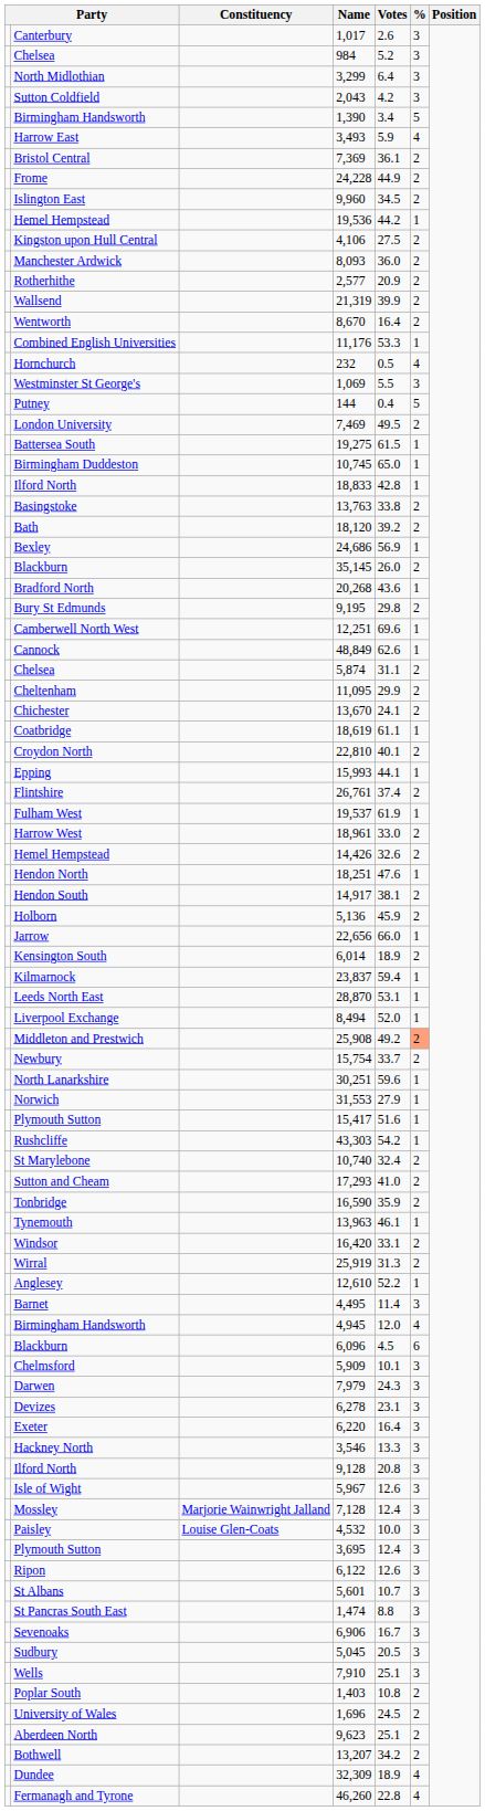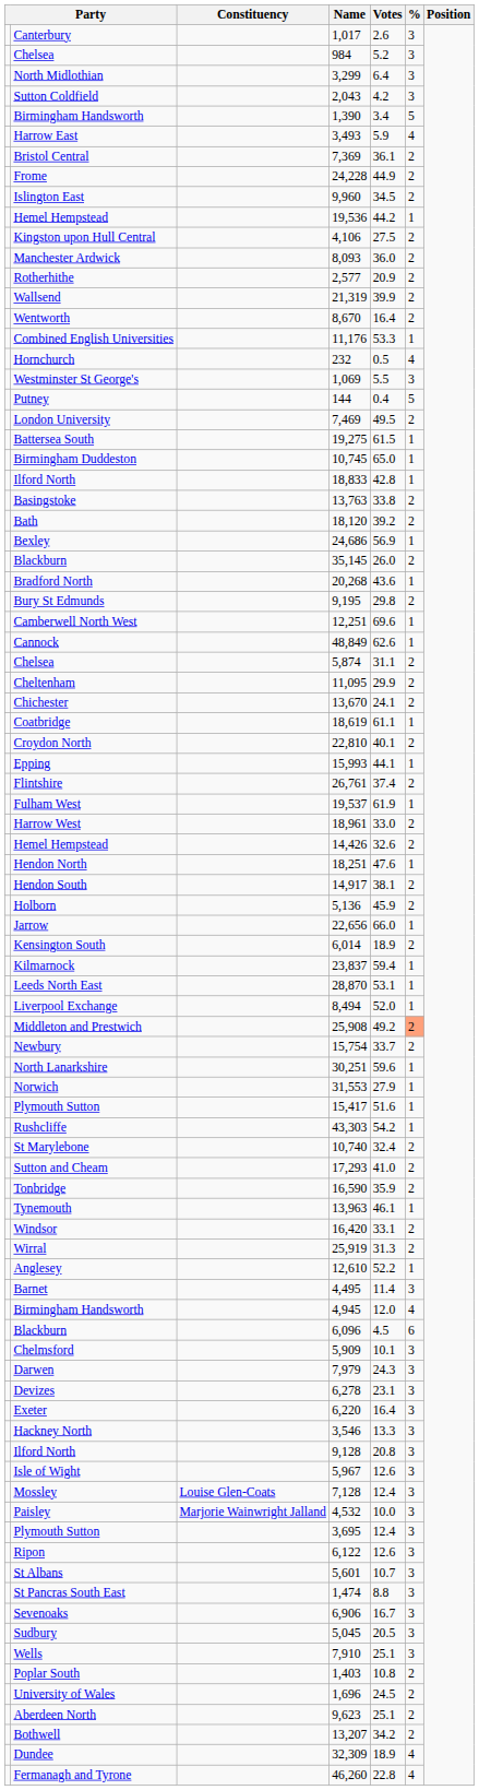 <table class="wikitable sortable">
 <tr>
 <th colspan=2>Party</th>
 <th>Constituency</th>
 <th>Name</th>
 <th>Votes</th>
 <th>%</th>
 <th>Position</th>
 </tr>
 <tr>
 <td></td>
 <td><a href='#'>Canterbury</a></td>
 <td></td>
 <td>1,017</td>
 <td>2.6</td>
 <td>3</td>
 </tr>
 <tr>
 <td></td>
 <td><a href='#'>Chelsea</a></td>
 <td></td>
 <td>984</td>
 <td>5.2</td>
 <td>3</td>
 </tr>
 <tr>
 <td></td>
 <td><a href='#'>North Midlothian</a></td>
 <td></td>
 <td>3,299</td>
 <td>6.4</td>
 <td>3</td>
 </tr>
 <tr>
 <td></td>
 <td><a href='#'>Sutton Coldfield</a></td>
 <td></td>
 <td>2,043</td>
 <td>4.2</td>
 <td>3</td>
 </tr>
 <tr>
 <td></td>
 <td><a href='#'>Birmingham Handsworth</a></td>
 <td></td>
 <td>1,390</td>
 <td>3.4</td>
 <td>5</td>
 </tr>
 <tr>
 <td></td>
 <td><a href='#'>Harrow East</a></td>
 <td></td>
 <td>3,493</td>
 <td>5.9</td>
 <td>4</td>
 </tr>
 <tr>
 <td></td>
 <td><a href='#'>Bristol Central</a></td>
 <td></td>
 <td>7,369</td>
 <td>36.1</td>
 <td>2</td>
 </tr>
 <tr>
 <td></td>
 <td><a href='#'>Frome</a></td>
 <td></td>
 <td>24,228</td>
 <td>44.9</td>
 <td>2</td>
 </tr>
 <tr>
 <td></td>
 <td><a href='#'>Islington East</a></td>
 <td></td>
 <td>9,960</td>
 <td>34.5</td>
 <td>2</td>
 </tr>
 <tr>
 <td></td>
 <td><a href='#'>Hemel Hempstead</a></td>
 <td></td>
 <td>19,536</td>
 <td>44.2</td>
 <td>1</td>
 </tr>
 <tr>
 <td></td>
 <td><a href='#'>Kingston upon Hull Central</a></td>
 <td></td>
 <td>4,106</td>
 <td>27.5</td>
 <td>2</td>
 </tr>
 <tr>
 <td></td>
 <td><a href='#'>Manchester Ardwick</a></td>
 <td></td>
 <td>8,093</td>
 <td>36.0</td>
 <td>2</td>
 </tr>
 <tr>
 <td></td>
 <td><a href='#'>Rotherhithe</a></td>
 <td></td>
 <td>2,577</td>
 <td>20.9</td>
 <td>2</td>
 </tr>
 <tr>
 <td></td>
 <td><a href='#'>Wallsend</a></td>
 <td></td>
 <td>21,319</td>
 <td>39.9</td>
 <td>2</td>
 </tr>
 <tr>
 <td></td>
 <td><a href='#'>Wentworth</a></td>
 <td></td>
 <td>8,670</td>
 <td>16.4</td>
 <td>2</td>
 </tr>
 <tr>
 <td></td>
 <td><a href='#'>Combined English Universities</a></td>
 <td></td>
 <td>11,176</td>
 <td>53.3</td>
 <td>1</td>
 </tr>
 <tr>
 <td></td>
 <td><a href='#'>Hornchurch</a></td>
 <td></td>
 <td>232</td>
 <td>0.5</td>
 <td>4</td>
 </tr>
 <tr>
 <td></td>
 <td><a href='#'>Westminster St George's</a></td>
 <td></td>
 <td>1,069</td>
 <td>5.5</td>
 <td>3</td>
 </tr>
 <tr>
 <td></td>
 <td><a href='#'>Putney</a></td>
 <td></td>
 <td>144</td>
 <td>0.4</td>
 <td>5</td>
 </tr>
 <tr>
 <td></td>
 <td><a href='#'>London University</a></td>
 <td></td>
 <td>7,469</td>
 <td>49.5</td>
 <td>2</td>
 </tr>
 <tr>
 <td></td>
 <td><a href='#'>Battersea South</a></td>
 <td></td>
 <td>19,275</td>
 <td>61.5</td>
 <td>1</td>
 </tr>
 <tr>
 <td></td>
 <td><a href='#'>Birmingham Duddeston</a></td>
 <td></td>
 <td>10,745</td>
 <td>65.0</td>
 <td>1</td>
 </tr>
 <tr>
 <td></td>
 <td><a href='#'>Ilford North</a></td>
 <td></td>
 <td>18,833</td>
 <td>42.8</td>
 <td>1</td>
 </tr>
 <tr>
 <td></td>
 <td><a href='#'>Basingstoke</a></td>
 <td></td>
 <td>13,763</td>
 <td>33.8</td>
 <td>2</td>
 </tr>
 <tr>
 <td></td>
 <td><a href='#'>Bath</a></td>
 <td></td>
 <td>18,120</td>
 <td>39.2</td>
 <td>2</td>
 </tr>
 <tr>
 <td></td>
 <td><a href='#'>Bexley</a></td>
 <td></td>
 <td>24,686</td>
 <td>56.9</td>
 <td>1</td>
 </tr>
 <tr>
 <td></td>
 <td><a href='#'>Blackburn</a></td>
 <td></td>
 <td>35,145</td>
 <td>26.0</td>
 <td>2</td>
 </tr>
 <tr>
 <td></td>
 <td><a href='#'>Bradford North</a></td>
 <td></td>
 <td>20,268</td>
 <td>43.6</td>
 <td>1</td>
 </tr>
 <tr>
 <td></td>
 <td><a href='#'>Bury St Edmunds</a></td>
 <td></td>
 <td>9,195</td>
 <td>29.8</td>
 <td>2</td>
 </tr>
 <tr>
 <td></td>
 <td><a href='#'>Camberwell North West</a></td>
 <td></td>
 <td>12,251</td>
 <td>69.6</td>
 <td>1</td>
 </tr>
 <tr>
 <td></td>
 <td><a href='#'>Cannock</a></td>
 <td></td>
 <td>48,849</td>
 <td>62.6</td>
 <td>1</td>
 </tr>
 <tr>
 <td></td>
 <td><a href='#'>Chelsea</a></td>
 <td></td>
 <td>5,874</td>
 <td>31.1</td>
 <td>2</td>
 </tr>
 <tr>
 <td></td>
 <td><a href='#'>Cheltenham</a></td>
 <td></td>
 <td>11,095</td>
 <td>29.9</td>
 <td>2</td>
 </tr>
 <tr>
 <td></td>
 <td><a href='#'>Chichester</a></td>
 <td></td>
 <td>13,670</td>
 <td>24.1</td>
 <td>2</td>
 </tr>
 <tr>
 <td></td>
 <td><a href='#'>Coatbridge</a></td>
 <td></td>
 <td>18,619</td>
 <td>61.1</td>
 <td>1</td>
 </tr>
 <tr>
 <td></td>
 <td><a href='#'>Croydon North</a></td>
 <td></td>
 <td>22,810</td>
 <td>40.1</td>
 <td>2</td>
 </tr>
 <tr>
 <td></td>
 <td><a href='#'>Epping</a></td>
 <td></td>
 <td>15,993</td>
 <td>44.1</td>
 <td>1</td>
 </tr>
 <tr>
 <td></td>
 <td><a href='#'>Flintshire</a></td>
 <td></td>
 <td>26,761</td>
 <td>37.4</td>
 <td>2</td>
 </tr>
 <tr>
 <td></td>
 <td><a href='#'>Fulham West</a></td>
 <td></td>
 <td>19,537</td>
 <td>61.9</td>
 <td>1</td>
 </tr>
 <tr>
 <td></td>
 <td><a href='#'>Harrow West</a></td>
 <td></td>
 <td>18,961</td>
 <td>33.0</td>
 <td>2</td>
 </tr>
 <tr>
 <td></td>
 <td><a href='#'>Hemel Hempstead</a></td>
 <td></td>
 <td>14,426</td>
 <td>32.6</td>
 <td>2</td>
 </tr>
 <tr>
 <td></td>
 <td><a href='#'>Hendon North</a></td>
 <td></td>
 <td>18,251</td>
 <td>47.6</td>
 <td>1</td>
 </tr>
 <tr>
 <td></td>
 <td><a href='#'>Hendon South</a></td>
 <td></td>
 <td>14,917</td>
 <td>38.1</td>
 <td>2</td>
 </tr>
 <tr>
 <td></td>
 <td><a href='#'>Holborn</a></td>
 <td></td>
 <td>5,136</td>
 <td>45.9</td>
 <td>2</td>
 </tr>
 <tr>
 <td></td>
 <td><a href='#'>Jarrow</a></td>
 <td></td>
 <td>22,656</td>
 <td>66.0</td>
 <td>1</td>
 </tr>
 <tr>
 <td></td>
 <td><a href='#'>Kensington South</a></td>
 <td></td>
 <td>6,014</td>
 <td>18.9</td>
 <td>2</td>
 </tr>
 <tr>
 <td></td>
 <td><a href='#'>Kilmarnock</a></td>
 <td></td>
 <td>23,837</td>
 <td>59.4</td>
 <td>1</td>
 </tr>
 <tr>
 <td></td>
 <td><a href='#'>Leeds North East</a></td>
 <td></td>
 <td>28,870</td>
 <td>53.1</td>
 <td>1</td>
 </tr>
 <tr>
 <td></td>
 <td><a href='#'>Liverpool Exchange</a></td>
 <td></td>
 <td>8,494</td>
 <td>52.0</td>
 <td>1</td>
 </tr>
 <tr>
 <td></td>
 <td><a href='#'>Middleton and Prestwich</a></td>
 <td></td>
 <td>25,908</td>
 <td>49.2</td>
 <td style="background: lightsalmon;">2</td>
 </tr>
 <tr>
 <td></td>
 <td><a href='#'>Newbury</a></td>
 <td></td>
 <td>15,754</td>
 <td>33.7</td>
 <td>2</td>
 </tr>
 <tr>
 <td></td>
 <td><a href='#'>North Lanarkshire</a></td>
 <td></td>
 <td>30,251</td>
 <td>59.6</td>
 <td>1</td>
 </tr>
 <tr>
 <td></td>
 <td><a href='#'>Norwich</a></td>
 <td></td>
 <td>31,553</td>
 <td>27.9</td>
 <td>1</td>
 </tr>
 <tr>
 <td></td>
 <td><a href='#'>Plymouth Sutton</a></td>
 <td></td>
 <td>15,417</td>
 <td>51.6</td>
 <td>1</td>
 </tr>
 <tr>
 <td></td>
 <td><a href='#'>Rushcliffe</a></td>
 <td></td>
 <td>43,303</td>
 <td>54.2</td>
 <td>1</td>
 </tr>
 <tr>
 <td></td>
 <td><a href='#'>St Marylebone</a></td>
 <td></td>
 <td>10,740</td>
 <td>32.4</td>
 <td>2</td>
 </tr>
 <tr>
 <td></td>
 <td><a href='#'>Sutton and Cheam</a></td>
 <td></td>
 <td>17,293</td>
 <td>41.0</td>
 <td>2</td>
 </tr>
 <tr>
 <td></td>
 <td><a href='#'>Tonbridge</a></td>
 <td></td>
 <td>16,590</td>
 <td>35.9</td>
 <td>2</td>
 </tr>
 <tr>
 <td></td>
 <td><a href='#'>Tynemouth</a></td>
 <td></td>
 <td>13,963</td>
 <td>46.1</td>
 <td>1</td>
 </tr>
 <tr>
 <td></td>
 <td><a href='#'>Windsor</a></td>
 <td></td>
 <td>16,420</td>
 <td>33.1</td>
 <td>2</td>
 </tr>
 <tr>
 <td></td>
 <td><a href='#'>Wirral</a></td>
 <td></td>
 <td>25,919</td>
 <td>31.3</td>
 <td>2</td>
 </tr>
 <tr>
 <td></td>
 <td><a href='#'>Anglesey</a></td>
 <td></td>
 <td>12,610</td>
 <td>52.2</td>
 <td>1</td>
 </tr>
 <tr>
 <td></td>
 <td><a href='#'>Barnet</a></td>
 <td></td>
 <td>4,495</td>
 <td>11.4</td>
 <td>3</td>
 </tr>
 <tr>
 <td></td>
 <td><a href='#'>Birmingham Handsworth</a></td>
 <td></td>
 <td>4,945</td>
 <td>12.0</td>
 <td>4</td>
 </tr>
 <tr>
 <td></td>
 <td><a href='#'>Blackburn</a></td>
 <td></td>
 <td>6,096</td>
 <td>4.5</td>
 <td>6</td>
 </tr>
 <tr>
 <td></td>
 <td><a href='#'>Chelmsford</a></td>
 <td></td>
 <td>5,909</td>
 <td>10.1</td>
 <td>3</td>
 </tr>
 <tr>
 <td></td>
 <td><a href='#'>Darwen</a></td>
 <td></td>
 <td>7,979</td>
 <td>24.3</td>
 <td>3</td>
 </tr>
 <tr>
 <td></td>
 <td><a href='#'>Devizes</a></td>
 <td></td>
 <td>6,278</td>
 <td>23.1</td>
 <td>3</td>
 </tr>
 <tr>
 <td></td>
 <td><a href='#'>Exeter</a></td>
 <td></td>
 <td>6,220</td>
 <td>16.4</td>
 <td>3</td>
 </tr>
 <tr>
 <td></td>
 <td><a href='#'>Hackney North</a></td>
 <td></td>
 <td>3,546</td>
 <td>13.3</td>
 <td>3</td>
 </tr>
 <tr>
 <td></td>
 <td><a href='#'>Ilford North</a></td>
 <td></td>
 <td>9,128</td>
 <td>20.8</td>
 <td>3</td>
 </tr>
 <tr>
 <td></td>
 <td><a href='#'>Isle of Wight</a></td>
 <td></td>
 <td>5,967</td>
 <td>12.6</td>
 <td>3</td>
 </tr>
 <tr>
 <td></td>
 <td><a href='#'>Mossley</a></td>
-<td><a href='#'>Marjorie Wainwright Jalland</a></td>
+<td><a href='#'>Louise Glen-Coats</a></td>
 <td>7,128</td>
 <td>12.4</td>
 <td>3</td>
 </tr>
 <tr>
 <td></td>
 <td><a href='#'>Paisley</a></td>
-<td><a href='#'>Louise Glen-Coats</a></td>
+<td><a href='#'>Marjorie Wainwright Jalland</a></td>
 <td>4,532</td>
 <td>10.0</td>
 <td>3</td>
 </tr>
 <tr>
 <td></td>
 <td><a href='#'>Plymouth Sutton</a></td>
 <td></td>
 <td>3,695</td>
 <td>12.4</td>
 <td>3</td>
 </tr>
 <tr>
 <td></td>
 <td><a href='#'>Ripon</a></td>
 <td></td>
 <td>6,122</td>
 <td>12.6</td>
 <td>3</td>
 </tr>
 <tr>
 <td></td>
 <td><a href='#'>St Albans</a></td>
 <td></td>
 <td>5,601</td>
 <td>10.7</td>
 <td>3</td>
 </tr>
 <tr>
 <td></td>
 <td><a href='#'>St Pancras South East</a></td>
 <td></td>
 <td>1,474</td>
 <td>8.8</td>
 <td>3</td>
 </tr>
 <tr>
 <td></td>
 <td><a href='#'>Sevenoaks</a></td>
 <td></td>
 <td>6,906</td>
 <td>16.7</td>
 <td>3</td>
 </tr>
 <tr>
 <td></td>
 <td><a href='#'>Sudbury</a></td>
 <td></td>
 <td>5,045</td>
 <td>20.5</td>
 <td>3</td>
 </tr>
 <tr>
 <td></td>
 <td><a href='#'>Wells</a></td>
 <td></td>
 <td>7,910</td>
 <td>25.1</td>
 <td>3</td>
 </tr>
 <tr>
 <td></td>
 <td><a href='#'>Poplar South</a></td>
 <td></td>
 <td>1,403</td>
 <td>10.8</td>
 <td>2</td>
 </tr>
 <tr>
 <td></td>
 <td><a href='#'>University of Wales</a></td>
 <td></td>
 <td>1,696</td>
 <td>24.5</td>
 <td>2</td>
 </tr>
 <tr>
 <td></td>
 <td><a href='#'>Aberdeen North</a></td>
 <td></td>
 <td>9,623</td>
 <td>25.1</td>
 <td>2</td>
 </tr>
 <tr>
 <td></td>
 <td><a href='#'>Bothwell</a></td>
 <td></td>
 <td>13,207</td>
 <td>34.2</td>
 <td>2</td>
 </tr>
 <tr>
 <td></td>
 <td><a href='#'>Dundee</a></td>
 <td></td>
 <td>32,309</td>
 <td>18.9</td>
 <td>4</td>
 </tr>
 <tr>
 <td></td>
 <td><a href='#'>Fermanagh and Tyrone</a></td>
 <td></td>
 <td>46,260</td>
 <td>22.8</td>
 <td>4</td>
 </tr>
 </table>
